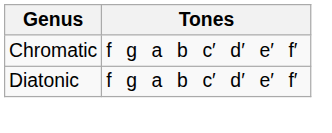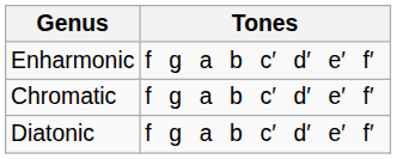 <table class="wikitable">
 <tr>
 <th>Genus</th>
 <th>Tones</th>
+</tr>
+<tr>
+<td>Enharmonic</td>
+<td>f   g   a   b   c′   d′   e′   f′  </td>
 </tr>
 <tr>
 <td>Chromatic</td>
 <td>f   g   a   b   c′   d′   e′   f′  </td>
 </tr>
 <tr>
 <td>Diatonic</td>
 <td>f   g   a   b   c′   d′   e′   f′  </td>
 </tr>
 </table>
